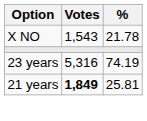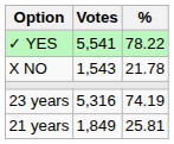 <table class="wikitable">
 <tr>
 <th>Option</th>
 <th>Votes</th>
 <th>%</th>
+</tr>
+<tr>
+<td style=background:#bbf8be>✓ YES</td>
+<td style=background:#bbf8be>5,541</td>
+<td style=background:#bbf8be>78.22</td>
 </tr>
 <tr>
 <td>X NO</td>
 <td>1,543</td>
 <td>21.78</td>
 </tr>
 <tr>
 <td colspan="3" bgcolor="#E9E9E9"></td>
 </tr>
 <tr>
 <td>23 years</td>
 <td>5,316</td>
 <td>74.19</td>
 </tr>
 <tr>
 <td>21 years</td>
-<td><strong>1,849</strong></td>
+<td>1,849</td>
 <td>25.81</td>
 </tr>
 </table>
